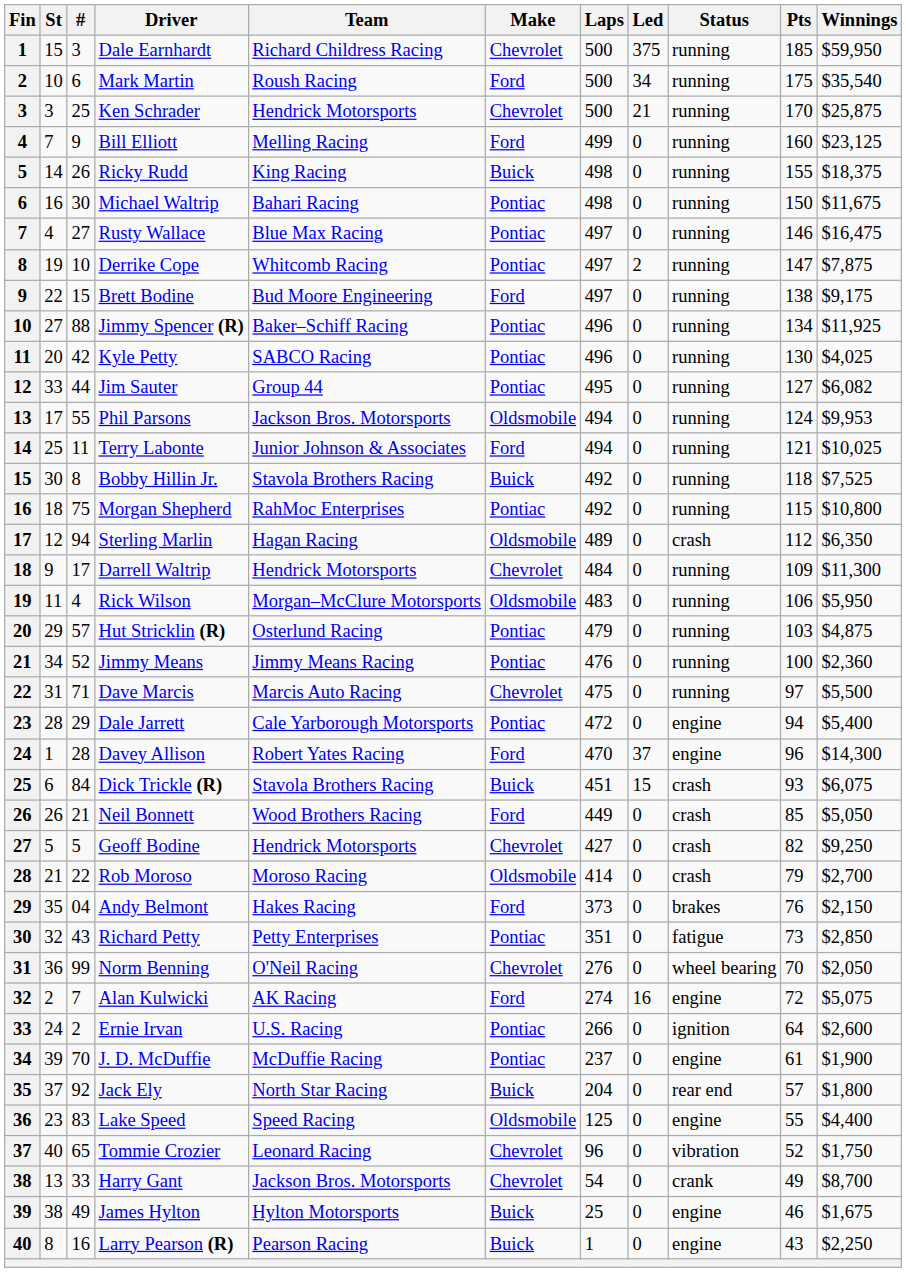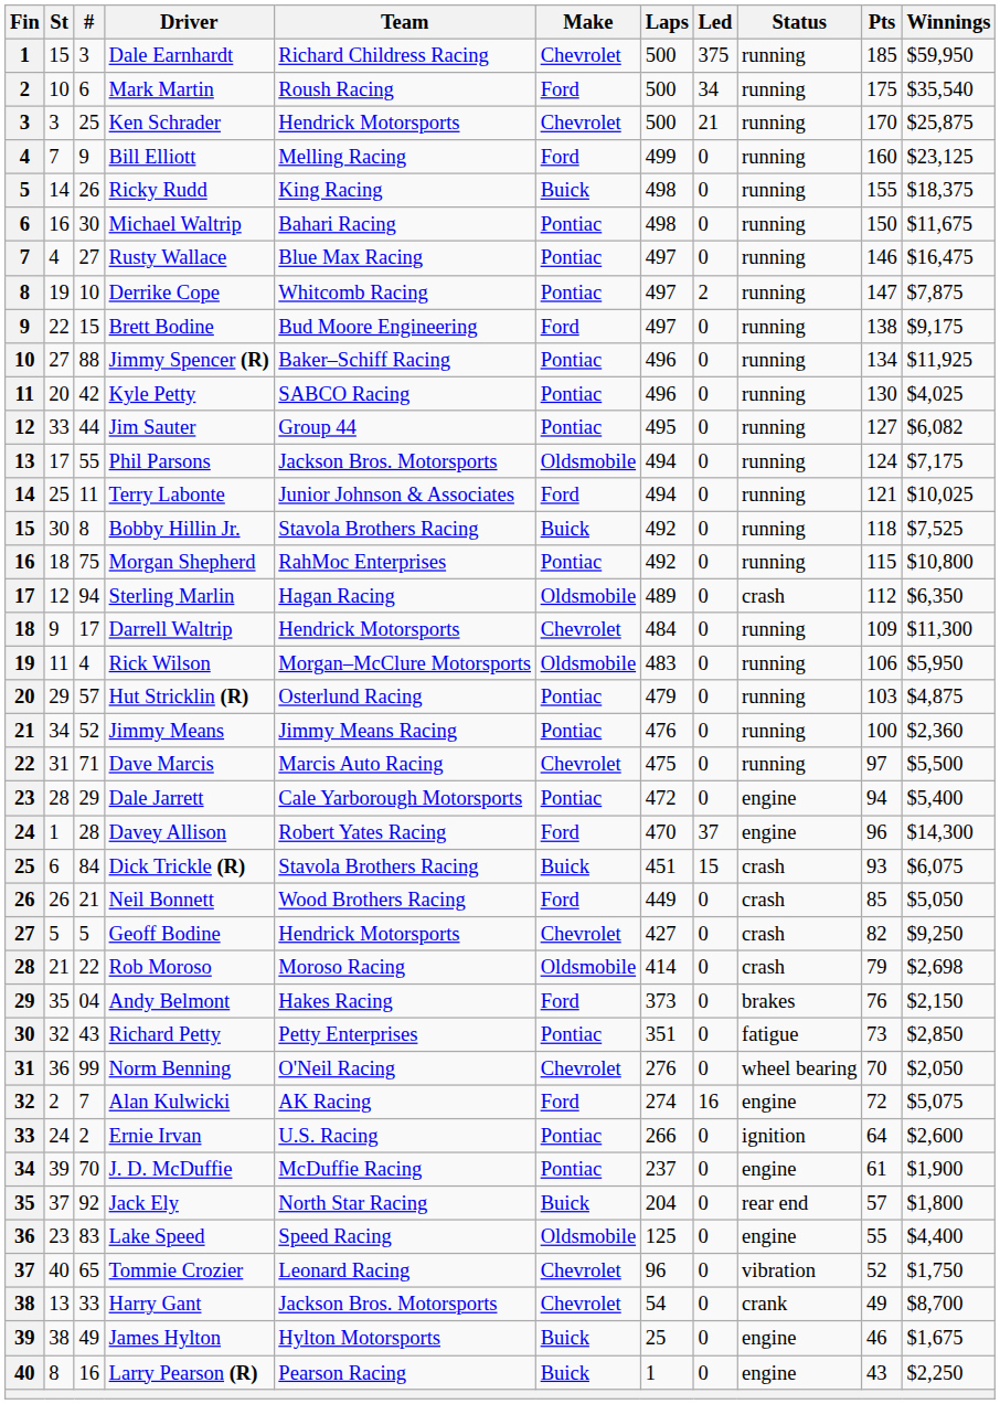 <table class="wikitable" style="font-size:95%">
 <tr>
 <th>Fin</th>
 <th>St</th>
 <th>#</th>
 <th>Driver</th>
 <th>Team</th>
 <th>Make</th>
 <th>Laps</th>
 <th>Led</th>
 <th>Status</th>
 <th>Pts</th>
 <th>Winnings</th>
 </tr>
 <tr>
 <th>1</th>
 <td>15</td>
 <td>3</td>
 <td><a href='#'>Dale Earnhardt</a></td>
 <td><a href='#'>Richard Childress Racing</a></td>
 <td><a href='#'>Chevrolet</a></td>
 <td>500</td>
 <td>375</td>
 <td>running</td>
 <td>185</td>
 <td>$59,950</td>
 </tr>
 <tr>
 <th>2</th>
 <td>10</td>
 <td>6</td>
 <td><a href='#'>Mark Martin</a></td>
 <td><a href='#'>Roush Racing</a></td>
 <td><a href='#'>Ford</a></td>
 <td>500</td>
 <td>34</td>
 <td>running</td>
 <td>175</td>
 <td>$35,540</td>
 </tr>
 <tr>
 <th>3</th>
 <td>3</td>
 <td>25</td>
 <td><a href='#'>Ken Schrader</a></td>
 <td><a href='#'>Hendrick Motorsports</a></td>
 <td><a href='#'>Chevrolet</a></td>
 <td>500</td>
 <td>21</td>
 <td>running</td>
 <td>170</td>
 <td>$25,875</td>
 </tr>
 <tr>
 <th>4</th>
 <td>7</td>
 <td>9</td>
 <td><a href='#'>Bill Elliott</a></td>
 <td><a href='#'>Melling Racing</a></td>
 <td><a href='#'>Ford</a></td>
 <td>499</td>
 <td>0</td>
 <td>running</td>
 <td>160</td>
 <td>$23,125</td>
 </tr>
 <tr>
 <th>5</th>
 <td>14</td>
 <td>26</td>
 <td><a href='#'>Ricky Rudd</a></td>
 <td><a href='#'>King Racing</a></td>
 <td><a href='#'>Buick</a></td>
 <td>498</td>
 <td>0</td>
 <td>running</td>
 <td>155</td>
 <td>$18,375</td>
 </tr>
 <tr>
 <th>6</th>
 <td>16</td>
 <td>30</td>
 <td><a href='#'>Michael Waltrip</a></td>
 <td><a href='#'>Bahari Racing</a></td>
 <td><a href='#'>Pontiac</a></td>
 <td>498</td>
 <td>0</td>
 <td>running</td>
 <td>150</td>
 <td>$11,675</td>
 </tr>
 <tr>
 <th>7</th>
 <td>4</td>
 <td>27</td>
 <td><a href='#'>Rusty Wallace</a></td>
 <td><a href='#'>Blue Max Racing</a></td>
 <td><a href='#'>Pontiac</a></td>
 <td>497</td>
 <td>0</td>
 <td>running</td>
 <td>146</td>
 <td>$16,475</td>
 </tr>
 <tr>
 <th>8</th>
 <td>19</td>
 <td>10</td>
 <td><a href='#'>Derrike Cope</a></td>
 <td><a href='#'>Whitcomb Racing</a></td>
 <td><a href='#'>Pontiac</a></td>
 <td>497</td>
 <td>2</td>
 <td>running</td>
 <td>147</td>
 <td>$7,875</td>
 </tr>
 <tr>
 <th>9</th>
 <td>22</td>
 <td>15</td>
 <td><a href='#'>Brett Bodine</a></td>
 <td><a href='#'>Bud Moore Engineering</a></td>
 <td><a href='#'>Ford</a></td>
 <td>497</td>
 <td>0</td>
 <td>running</td>
 <td>138</td>
 <td>$9,175</td>
 </tr>
 <tr>
 <th>10</th>
 <td>27</td>
 <td>88</td>
 <td><a href='#'>Jimmy Spencer</a> <strong>(R)</strong></td>
 <td><a href='#'>Baker–Schiff Racing</a></td>
 <td><a href='#'>Pontiac</a></td>
 <td>496</td>
 <td>0</td>
 <td>running</td>
 <td>134</td>
 <td>$11,925</td>
 </tr>
 <tr>
 <th>11</th>
 <td>20</td>
 <td>42</td>
 <td><a href='#'>Kyle Petty</a></td>
 <td><a href='#'>SABCO Racing</a></td>
 <td><a href='#'>Pontiac</a></td>
 <td>496</td>
 <td>0</td>
 <td>running</td>
 <td>130</td>
 <td>$4,025</td>
 </tr>
 <tr>
 <th>12</th>
 <td>33</td>
 <td>44</td>
 <td><a href='#'>Jim Sauter</a></td>
 <td><a href='#'>Group 44</a></td>
 <td><a href='#'>Pontiac</a></td>
 <td>495</td>
 <td>0</td>
 <td>running</td>
 <td>127</td>
 <td>$6,082</td>
 </tr>
 <tr>
 <th>13</th>
 <td>17</td>
 <td>55</td>
 <td><a href='#'>Phil Parsons</a></td>
 <td><a href='#'>Jackson Bros. Motorsports</a></td>
 <td><a href='#'>Oldsmobile</a></td>
 <td>494</td>
 <td>0</td>
 <td>running</td>
 <td>124</td>
-<td>$9,953</td>
+<td>$7,175</td>
 </tr>
 <tr>
 <th>14</th>
 <td>25</td>
 <td>11</td>
 <td><a href='#'>Terry Labonte</a></td>
 <td><a href='#'>Junior Johnson & Associates</a></td>
 <td><a href='#'>Ford</a></td>
 <td>494</td>
 <td>0</td>
 <td>running</td>
 <td>121</td>
 <td>$10,025</td>
 </tr>
 <tr>
 <th>15</th>
 <td>30</td>
 <td>8</td>
 <td><a href='#'>Bobby Hillin Jr.</a></td>
 <td><a href='#'>Stavola Brothers Racing</a></td>
 <td><a href='#'>Buick</a></td>
 <td>492</td>
 <td>0</td>
 <td>running</td>
 <td>118</td>
 <td>$7,525</td>
 </tr>
 <tr>
 <th>16</th>
 <td>18</td>
 <td>75</td>
 <td><a href='#'>Morgan Shepherd</a></td>
 <td><a href='#'>RahMoc Enterprises</a></td>
 <td><a href='#'>Pontiac</a></td>
 <td>492</td>
 <td>0</td>
 <td>running</td>
 <td>115</td>
 <td>$10,800</td>
 </tr>
 <tr>
 <th>17</th>
 <td>12</td>
 <td>94</td>
 <td><a href='#'>Sterling Marlin</a></td>
 <td><a href='#'>Hagan Racing</a></td>
 <td><a href='#'>Oldsmobile</a></td>
 <td>489</td>
 <td>0</td>
 <td>crash</td>
 <td>112</td>
 <td>$6,350</td>
 </tr>
 <tr>
 <th>18</th>
 <td>9</td>
 <td>17</td>
 <td><a href='#'>Darrell Waltrip</a></td>
 <td><a href='#'>Hendrick Motorsports</a></td>
 <td><a href='#'>Chevrolet</a></td>
 <td>484</td>
 <td>0</td>
 <td>running</td>
 <td>109</td>
 <td>$11,300</td>
 </tr>
 <tr>
 <th>19</th>
 <td>11</td>
 <td>4</td>
 <td><a href='#'>Rick Wilson</a></td>
 <td><a href='#'>Morgan–McClure Motorsports</a></td>
 <td><a href='#'>Oldsmobile</a></td>
 <td>483</td>
 <td>0</td>
 <td>running</td>
 <td>106</td>
 <td>$5,950</td>
 </tr>
 <tr>
 <th>20</th>
 <td>29</td>
 <td>57</td>
 <td><a href='#'>Hut Stricklin</a> <strong>(R)</strong></td>
 <td><a href='#'>Osterlund Racing</a></td>
 <td><a href='#'>Pontiac</a></td>
 <td>479</td>
 <td>0</td>
 <td>running</td>
 <td>103</td>
 <td>$4,875</td>
 </tr>
 <tr>
 <th>21</th>
 <td>34</td>
 <td>52</td>
 <td><a href='#'>Jimmy Means</a></td>
 <td><a href='#'>Jimmy Means Racing</a></td>
 <td><a href='#'>Pontiac</a></td>
 <td>476</td>
 <td>0</td>
 <td>running</td>
 <td>100</td>
 <td>$2,360</td>
 </tr>
 <tr>
 <th>22</th>
 <td>31</td>
 <td>71</td>
 <td><a href='#'>Dave Marcis</a></td>
 <td><a href='#'>Marcis Auto Racing</a></td>
 <td><a href='#'>Chevrolet</a></td>
 <td>475</td>
 <td>0</td>
 <td>running</td>
 <td>97</td>
 <td>$5,500</td>
 </tr>
 <tr>
 <th>23</th>
 <td>28</td>
 <td>29</td>
 <td><a href='#'>Dale Jarrett</a></td>
 <td><a href='#'>Cale Yarborough Motorsports</a></td>
 <td><a href='#'>Pontiac</a></td>
 <td>472</td>
 <td>0</td>
 <td>engine</td>
 <td>94</td>
 <td>$5,400</td>
 </tr>
 <tr>
 <th>24</th>
 <td>1</td>
 <td>28</td>
 <td><a href='#'>Davey Allison</a></td>
 <td><a href='#'>Robert Yates Racing</a></td>
 <td><a href='#'>Ford</a></td>
 <td>470</td>
 <td>37</td>
 <td>engine</td>
 <td>96</td>
 <td>$14,300</td>
 </tr>
 <tr>
 <th>25</th>
 <td>6</td>
 <td>84</td>
 <td><a href='#'>Dick Trickle</a> <strong>(R)</strong></td>
 <td><a href='#'>Stavola Brothers Racing</a></td>
 <td><a href='#'>Buick</a></td>
 <td>451</td>
 <td>15</td>
 <td>crash</td>
 <td>93</td>
 <td>$6,075</td>
 </tr>
 <tr>
 <th>26</th>
 <td>26</td>
 <td>21</td>
 <td><a href='#'>Neil Bonnett</a></td>
 <td><a href='#'>Wood Brothers Racing</a></td>
 <td><a href='#'>Ford</a></td>
 <td>449</td>
 <td>0</td>
 <td>crash</td>
 <td>85</td>
 <td>$5,050</td>
 </tr>
 <tr>
 <th>27</th>
 <td>5</td>
 <td>5</td>
 <td><a href='#'>Geoff Bodine</a></td>
 <td><a href='#'>Hendrick Motorsports</a></td>
 <td><a href='#'>Chevrolet</a></td>
 <td>427</td>
 <td>0</td>
 <td>crash</td>
 <td>82</td>
 <td>$9,250</td>
 </tr>
 <tr>
 <th>28</th>
 <td>21</td>
 <td>22</td>
 <td><a href='#'>Rob Moroso</a></td>
 <td><a href='#'>Moroso Racing</a></td>
 <td><a href='#'>Oldsmobile</a></td>
 <td>414</td>
 <td>0</td>
 <td>crash</td>
 <td>79</td>
-<td>$2,700</td>
+<td>$2,698</td>
 </tr>
 <tr>
 <th>29</th>
 <td>35</td>
 <td>04</td>
 <td><a href='#'>Andy Belmont</a></td>
 <td><a href='#'>Hakes Racing</a></td>
 <td><a href='#'>Ford</a></td>
 <td>373</td>
 <td>0</td>
 <td>brakes</td>
 <td>76</td>
 <td>$2,150</td>
 </tr>
 <tr>
 <th>30</th>
 <td>32</td>
 <td>43</td>
 <td><a href='#'>Richard Petty</a></td>
 <td><a href='#'>Petty Enterprises</a></td>
 <td><a href='#'>Pontiac</a></td>
 <td>351</td>
 <td>0</td>
 <td>fatigue</td>
 <td>73</td>
 <td>$2,850</td>
 </tr>
 <tr>
 <th>31</th>
 <td>36</td>
 <td>99</td>
 <td><a href='#'>Norm Benning</a></td>
 <td><a href='#'>O'Neil Racing</a></td>
 <td><a href='#'>Chevrolet</a></td>
 <td>276</td>
 <td>0</td>
 <td>wheel bearing</td>
 <td>70</td>
 <td>$2,050</td>
 </tr>
 <tr>
 <th>32</th>
 <td>2</td>
 <td>7</td>
 <td><a href='#'>Alan Kulwicki</a></td>
 <td><a href='#'>AK Racing</a></td>
 <td><a href='#'>Ford</a></td>
 <td>274</td>
 <td>16</td>
 <td>engine</td>
 <td>72</td>
 <td>$5,075</td>
 </tr>
 <tr>
 <th>33</th>
 <td>24</td>
 <td>2</td>
 <td><a href='#'>Ernie Irvan</a></td>
 <td><a href='#'>U.S. Racing</a></td>
 <td><a href='#'>Pontiac</a></td>
 <td>266</td>
 <td>0</td>
 <td>ignition</td>
 <td>64</td>
 <td>$2,600</td>
 </tr>
 <tr>
 <th>34</th>
 <td>39</td>
 <td>70</td>
 <td><a href='#'>J. D. McDuffie</a></td>
 <td><a href='#'>McDuffie Racing</a></td>
 <td><a href='#'>Pontiac</a></td>
 <td>237</td>
 <td>0</td>
 <td>engine</td>
 <td>61</td>
 <td>$1,900</td>
 </tr>
 <tr>
 <th>35</th>
 <td>37</td>
 <td>92</td>
 <td><a href='#'>Jack Ely</a></td>
 <td><a href='#'>North Star Racing</a></td>
 <td><a href='#'>Buick</a></td>
 <td>204</td>
 <td>0</td>
 <td>rear end</td>
 <td>57</td>
 <td>$1,800</td>
 </tr>
 <tr>
 <th>36</th>
 <td>23</td>
 <td>83</td>
 <td><a href='#'>Lake Speed</a></td>
 <td><a href='#'>Speed Racing</a></td>
 <td><a href='#'>Oldsmobile</a></td>
 <td>125</td>
 <td>0</td>
 <td>engine</td>
 <td>55</td>
 <td>$4,400</td>
 </tr>
 <tr>
 <th>37</th>
 <td>40</td>
 <td>65</td>
 <td><a href='#'>Tommie Crozier</a></td>
 <td><a href='#'>Leonard Racing</a></td>
 <td><a href='#'>Chevrolet</a></td>
 <td>96</td>
 <td>0</td>
 <td>vibration</td>
 <td>52</td>
 <td>$1,750</td>
 </tr>
 <tr>
 <th>38</th>
 <td>13</td>
 <td>33</td>
 <td><a href='#'>Harry Gant</a></td>
 <td><a href='#'>Jackson Bros. Motorsports</a></td>
 <td><a href='#'>Chevrolet</a></td>
 <td>54</td>
 <td>0</td>
 <td>crank</td>
 <td>49</td>
 <td>$8,700</td>
 </tr>
 <tr>
 <th>39</th>
 <td>38</td>
 <td>49</td>
 <td><a href='#'>James Hylton</a></td>
 <td><a href='#'>Hylton Motorsports</a></td>
 <td><a href='#'>Buick</a></td>
 <td>25</td>
 <td>0</td>
 <td>engine</td>
 <td>46</td>
 <td>$1,675</td>
 </tr>
 <tr>
 <th>40</th>
 <td>8</td>
 <td>16</td>
 <td><a href='#'>Larry Pearson</a> <strong>(R)</strong></td>
 <td><a href='#'>Pearson Racing</a></td>
 <td><a href='#'>Buick</a></td>
 <td>1</td>
 <td>0</td>
 <td>engine</td>
 <td>43</td>
 <td>$2,250</td>
 </tr>
 <tr>
 <th colspan="11"></th>
 </tr>
 </table>
